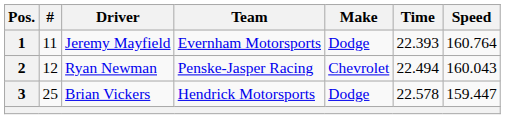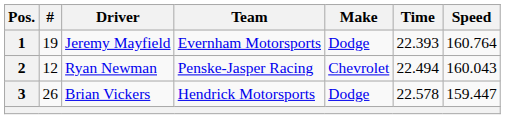 <table class="wikitable" style="font-size:95%">
 <tr>
 <th>Pos.</th>
 <th>#</th>
 <th>Driver</th>
 <th>Team</th>
 <th>Make</th>
 <th>Time</th>
 <th>Speed</th>
 </tr>
 <tr>
 <th>1</th>
-<td>11</td>
+<td>19</td>
 <td><a href='#'>Jeremy Mayfield</a></td>
 <td><a href='#'>Evernham Motorsports</a></td>
 <td><a href='#'>Dodge</a></td>
 <td>22.393</td>
 <td>160.764</td>
 </tr>
 <tr>
 <th>2</th>
 <td>12</td>
 <td><a href='#'>Ryan Newman</a></td>
 <td><a href='#'>Penske-Jasper Racing</a></td>
 <td><a href='#'>Chevrolet</a></td>
 <td>22.494</td>
 <td>160.043</td>
 </tr>
 <tr>
 <th>3</th>
-<td>25</td>
+<td>26</td>
 <td><a href='#'>Brian Vickers</a></td>
 <td><a href='#'>Hendrick Motorsports</a></td>
 <td><a href='#'>Dodge</a></td>
 <td>22.578</td>
 <td>159.447</td>
 </tr>
 <tr>
 <th colspan="7"></th>
 </tr>
 </table>
